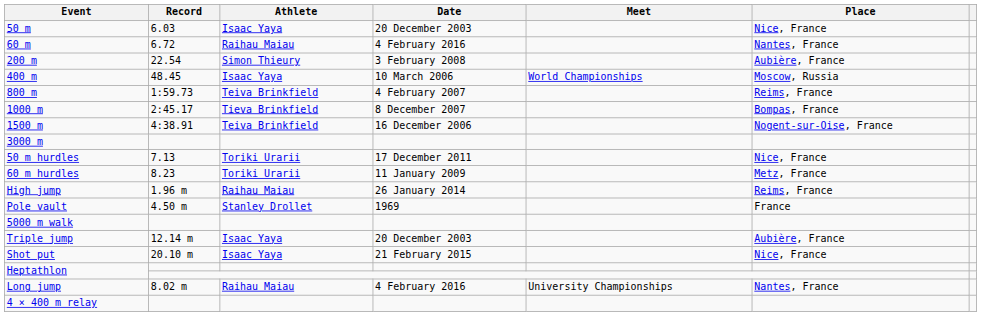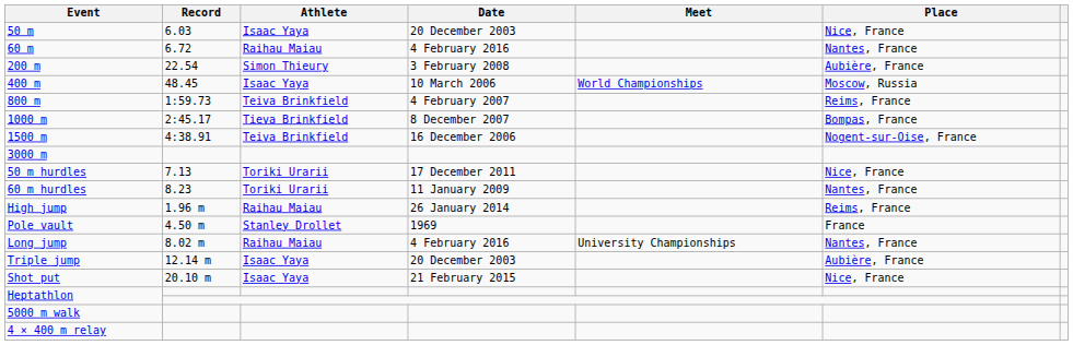 <table class="wikitable" style="font-size:95%; width: 95%;">
 <tr>
 <th>Event</th>
 <th>Record</th>
 <th>Athlete</th>
 <th>Date</th>
 <th>Meet</th>
 <th>Place</th>
 <th></th>
 </tr>
 <tr>
 <td><a href='#'>50 m</a></td>
 <td>6.03</td>
 <td><a href='#'>Isaac Yaya</a></td>
 <td>20 December 2003</td>
 <td></td>
 <td><a href='#'>Nice</a>, France</td>
 <td></td>
 </tr>
 <tr>
 <td><a href='#'>60 m</a></td>
 <td>6.72</td>
 <td><a href='#'>Raihau Maiau</a></td>
 <td>4 February 2016</td>
 <td></td>
 <td><a href='#'>Nantes</a>, France</td>
 <td></td>
 </tr>
 <tr>
 <td><a href='#'>200 m</a></td>
 <td>22.54</td>
 <td><a href='#'>Simon Thieury</a></td>
 <td>3 February 2008</td>
 <td></td>
 <td><a href='#'>Aubière</a>, France</td>
 <td></td>
 </tr>
 <tr>
 <td><a href='#'>400 m</a></td>
 <td>48.45</td>
 <td><a href='#'>Isaac Yaya</a></td>
 <td>10 March 2006</td>
 <td><a href='#'>World Championships</a></td>
 <td><a href='#'>Moscow</a>, Russia</td>
 <td></td>
 </tr>
 <tr>
 <td><a href='#'>800 m</a></td>
 <td>1:59.73</td>
 <td><a href='#'>Teiva Brinkfield</a></td>
 <td>4 February 2007</td>
 <td></td>
 <td><a href='#'>Reims</a>, France</td>
 <td></td>
 </tr>
 <tr>
 <td><a href='#'>1000 m</a></td>
 <td>2:45.17</td>
 <td><a href='#'>Tieva Brinkfield</a></td>
 <td>8 December 2007</td>
 <td></td>
 <td><a href='#'>Bompas</a>, France</td>
 <td></td>
 </tr>
 <tr>
 <td><a href='#'>1500 m</a></td>
 <td>4:38.91</td>
 <td><a href='#'>Teiva Brinkfield</a></td>
 <td>16 December 2006</td>
 <td></td>
 <td><a href='#'>Nogent-sur-Oise</a>, France</td>
 <td></td>
 </tr>
 <tr>
 <td><a href='#'>3000 m</a></td>
 <td></td>
 <td></td>
 <td></td>
 <td></td>
 <td></td>
 <td></td>
 </tr>
 <tr>
 <td><a href='#'>50 m hurdles</a></td>
 <td>7.13</td>
 <td><a href='#'>Toriki Urarii</a></td>
 <td>17 December 2011</td>
 <td></td>
 <td><a href='#'>Nice</a>, France</td>
 <td></td>
 </tr>
 <tr>
 <td><a href='#'>60 m hurdles</a></td>
 <td>8.23</td>
 <td><a href='#'>Toriki Urarii</a></td>
 <td>11 January 2009</td>
 <td></td>
-<td><a href='#'>Metz</a>, France</td>
+<td><a href='#'>Nantes</a>, France</td>
 <td></td>
 </tr>
 <tr>
 <td><a href='#'>High jump</a></td>
 <td>1.96 m</td>
 <td><a href='#'>Raihau Maiau</a></td>
 <td>26 January 2014</td>
 <td></td>
 <td><a href='#'>Reims</a>, France</td>
 <td></td>
 </tr>
 <tr>
 <td><a href='#'>Pole vault</a></td>
 <td>4.50 m</td>
 <td><a href='#'>Stanley Drollet</a></td>
 <td>1969</td>
 <td></td>
 <td>France</td>
 <td></td>
 </tr>
 <tr>
-<td><a href='#'>5000 m walk</a></td>
-<td></td>
-<td></td>
-<td></td>
-<td></td>
-<td></td>
+<td><a href='#'>Long jump</a></td>
+<td>8.02 m</td>
+<td><a href='#'>Raihau Maiau</a></td>
+<td>4 February 2016</td>
+<td>University Championships</td>
+<td><a href='#'>Nantes</a>, France</td>
 <td></td>
 </tr>
 <tr>
 <td><a href='#'>Triple jump</a></td>
 <td>12.14 m</td>
 <td><a href='#'>Isaac Yaya</a></td>
 <td>20 December 2003</td>
 <td></td>
 <td><a href='#'>Aubière</a>, France</td>
 <td></td>
 </tr>
 <tr>
 <td><a href='#'>Shot put</a></td>
 <td>20.10 m</td>
 <td><a href='#'>Isaac Yaya</a></td>
 <td>21 February 2015</td>
 <td></td>
 <td><a href='#'>Nice</a>, France</td>
 <td></td>
 </tr>
 <tr>
 <td rowspan=2><a href='#'>Heptathlon</a></td>
 <td></td>
 <td></td>
 <td></td>
 <td></td>
 <td></td>
 <td></td>
 </tr>
 <tr>
 <td colspan=5></td>
 <td></td>
 </tr>
 <tr>
-<td><a href='#'>Long jump</a></td>
-<td>8.02 m</td>
-<td><a href='#'>Raihau Maiau</a></td>
-<td>4 February 2016</td>
-<td>University Championships</td>
-<td><a href='#'>Nantes</a>, France</td>
+<td><a href='#'>5000 m walk</a></td>
+<td></td>
+<td></td>
+<td></td>
+<td></td>
+<td></td>
 <td></td>
 </tr>
 <tr>
 <td><a href='#'>4 × 400 m relay</a></td>
 <td></td>
 <td></td>
 <td></td>
 <td></td>
 <td></td>
 <td></td>
 </tr>
 </table>
